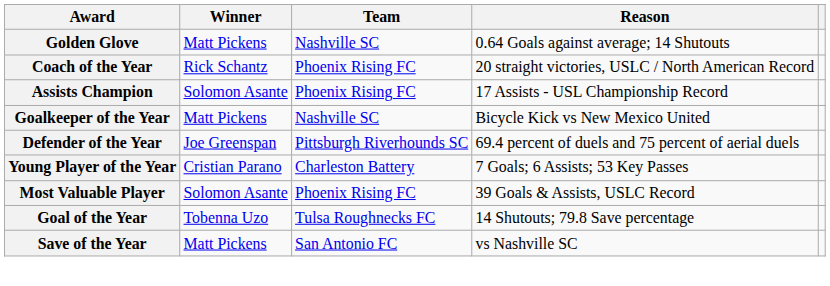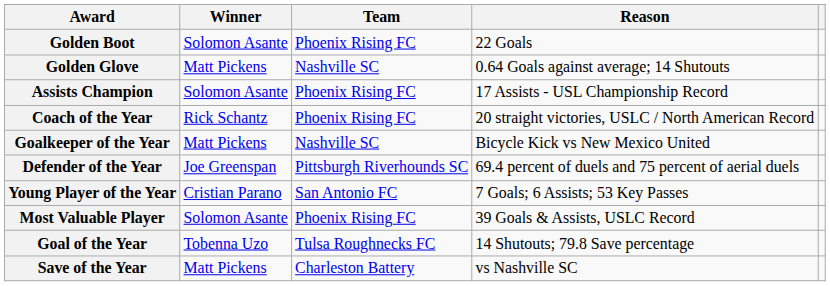 <table class="wikitable">
 <tr>
 <th>Award</th>
 <th>Winner</th>
 <th>Team</th>
 <th>Reason</th>
 <th></th>
 </tr>
 <tr>
+<th>Golden Boot</th>
+<td> <a href='#'>Solomon Asante</a></td>
+<td><a href='#'>Phoenix Rising FC</a></td>
+<td>22 Goals</td>
+<td align=center></td>
+</tr>
+<tr>
 <th>Golden Glove</th>
 <td> <a href='#'>Matt Pickens</a></td>
 <td><a href='#'>Nashville SC</a></td>
 <td>0.64 Goals against average; 14 Shutouts</td>
 <td align=center></td>
 </tr>
 <tr>
+<th>Assists Champion</th>
+<td> <a href='#'>Solomon Asante</a></td>
+<td><a href='#'>Phoenix Rising FC</a></td>
+<td>17 Assists - USL Championship Record</td>
+<td align=center></td>
+</tr>
+<tr>
 <th>Coach of the Year</th>
 <td> <a href='#'>Rick Schantz</a></td>
 <td><a href='#'>Phoenix Rising FC</a></td>
 <td>20 straight victories, USLC / North American Record</td>
-<td align=center></td>
-</tr>
-<tr>
-<th>Assists Champion</th>
-<td> <a href='#'>Solomon Asante</a></td>
-<td><a href='#'>Phoenix Rising FC</a></td>
-<td>17 Assists - USL Championship Record</td>
 <td align=center></td>
 </tr>
 <tr>
 <th>Goalkeeper of the Year</th>
 <td> <a href='#'>Matt Pickens</a></td>
 <td><a href='#'>Nashville SC</a></td>
 <td>Bicycle Kick vs New Mexico United</td>
 <td align=center></td>
 </tr>
 <tr>
 <th>Defender of the Year</th>
 <td> <a href='#'>Joe Greenspan</a></td>
 <td><a href='#'>Pittsburgh Riverhounds SC</a></td>
 <td>69.4 percent of duels and 75 percent of aerial duels</td>
 <td align=center></td>
 </tr>
 <tr>
 <th>Young Player of the Year</th>
 <td> <a href='#'>Cristian Parano</a></td>
-<td><a href='#'>Charleston Battery</a></td>
+<td><a href='#'>San Antonio FC</a></td>
 <td>7 Goals; 6 Assists; 53 Key Passes</td>
 <td align=center></td>
 </tr>
 <tr>
 <th>Most Valuable Player</th>
 <td> <a href='#'>Solomon Asante</a></td>
 <td><a href='#'>Phoenix Rising FC</a></td>
 <td>39 Goals & Assists, USLC Record</td>
 <td align=center></td>
 </tr>
 <tr>
 <th>Goal of the Year</th>
 <td> <a href='#'>Tobenna Uzo</a></td>
 <td><a href='#'>Tulsa Roughnecks FC</a></td>
 <td>14 Shutouts; 79.8 Save percentage</td>
 <td align=center></td>
 </tr>
 <tr>
 <th>Save of the Year</th>
 <td> <a href='#'>Matt Pickens</a></td>
-<td><a href='#'>San Antonio FC</a></td>
+<td><a href='#'>Charleston Battery</a></td>
 <td>vs Nashville SC</td>
 <td align=center></td>
 </tr>
 </table>
